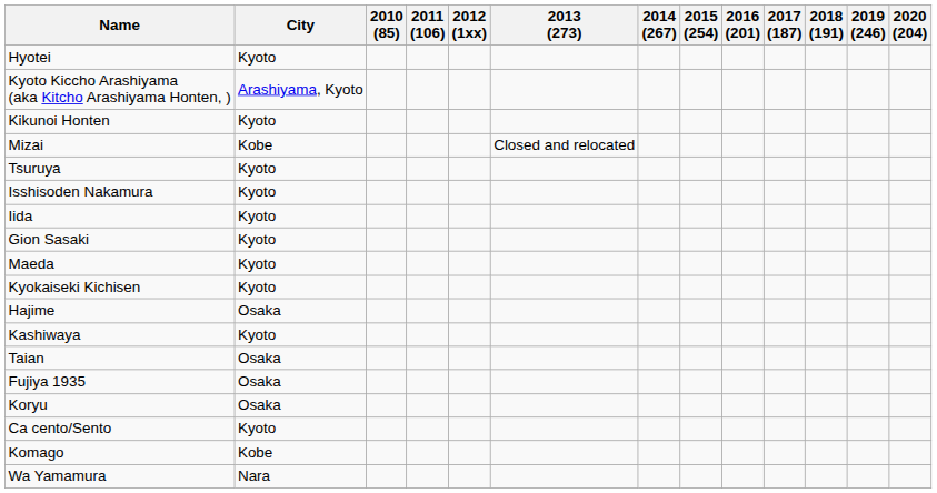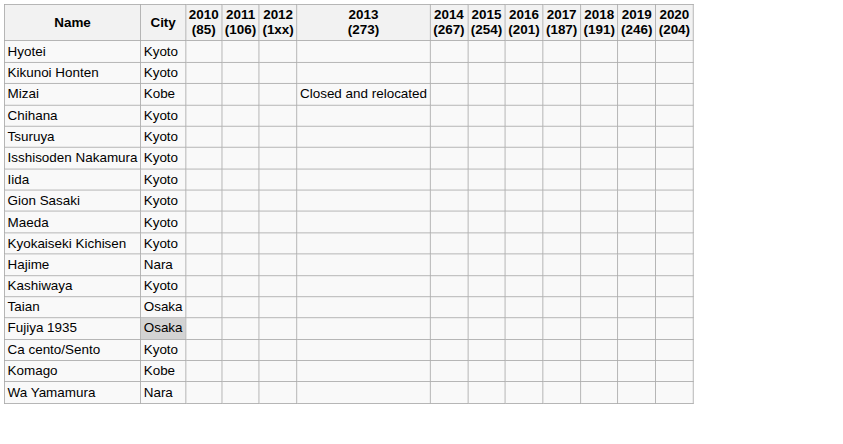 <table class="wikitable sortable">
 <tr>
 <th>Name</th>
 <th>City</th>
 <th>2010<br>(85)</th>
 <th>2011<br>(106)</th>
 <th>2012<br>(1xx)</th>
 <th>2013<br>(273)</th>
 <th>2014<br>(267)</th>
 <th>2015<br>(254)</th>
 <th>2016<br>(201)</th>
 <th>2017<br>(187)</th>
 <th>2018<br>(191)</th>
 <th>2019<br>(246)</th>
 <th>2020<br>(204)</th>
 </tr>
 <tr>
 <td>Hyotei<br></td>
 <td>Kyoto</td>
-<td></td>
-<td></td>
-<td></td>
-<td></td>
-<td></td>
-<td></td>
-<td></td>
-<td></td>
-<td></td>
-<td></td>
-<td></td>
-</tr>
-<tr>
-<td>Kyoto Kiccho Arashiyama<br>(aka <a href='#'>Kitcho</a> Arashiyama Honten, )</td>
-<td><a href='#'>Arashiyama</a>, Kyoto</td>
 <td></td>
 <td></td>
 <td></td>
 <td></td>
 <td></td>
 <td></td>
 <td></td>
 <td></td>
 <td></td>
 <td></td>
 <td></td>
 </tr>
 <tr>
 <td>Kikunoi Honten<br></td>
 <td>Kyoto</td>
 <td></td>
 <td></td>
 <td></td>
 <td></td>
 <td></td>
 <td></td>
 <td></td>
 <td></td>
 <td></td>
 <td></td>
 <td></td>
 </tr>
 <tr>
 <td>Mizai<br></td>
 <td>Kobe</td>
 <td></td>
 <td></td>
 <td></td>
 <td>Closed and relocated</td>
+<td></td>
+<td></td>
+<td></td>
+<td></td>
+<td></td>
+<td></td>
+<td></td>
+</tr>
+<tr>
+<td>Chihana<br></td>
+<td>Kyoto</td>
+<td></td>
+<td></td>
+<td></td>
+<td></td>
 <td></td>
 <td></td>
 <td></td>
 <td></td>
 <td></td>
 <td></td>
 <td></td>
 </tr>
 <tr>
 <td>Tsuruya<br></td>
 <td>Kyoto</td>
 <td></td>
 <td></td>
 <td></td>
 <td></td>
 <td></td>
 <td></td>
 <td></td>
 <td></td>
 <td></td>
 <td></td>
 <td></td>
 </tr>
 <tr>
 <td>Isshisoden Nakamura<br></td>
 <td>Kyoto</td>
 <td></td>
 <td></td>
 <td></td>
 <td></td>
 <td></td>
 <td></td>
 <td></td>
 <td></td>
 <td></td>
 <td></td>
 <td></td>
 </tr>
 <tr>
 <td>Iida<br></td>
 <td>Kyoto</td>
 <td></td>
 <td></td>
 <td></td>
 <td></td>
 <td></td>
 <td></td>
 <td></td>
 <td></td>
 <td></td>
 <td></td>
 <td></td>
 </tr>
 <tr>
 <td>Gion Sasaki<br></td>
 <td>Kyoto</td>
 <td></td>
 <td></td>
 <td></td>
 <td></td>
 <td></td>
 <td></td>
 <td></td>
 <td></td>
 <td></td>
 <td></td>
 <td></td>
 </tr>
 <tr>
 <td>Maeda<br></td>
 <td>Kyoto</td>
 <td></td>
 <td></td>
 <td></td>
 <td></td>
 <td></td>
 <td></td>
 <td></td>
 <td></td>
 <td></td>
 <td></td>
 <td></td>
 </tr>
 <tr>
 <td>Kyokaiseki Kichisen<br></td>
 <td>Kyoto</td>
 <td></td>
 <td></td>
 <td></td>
 <td></td>
 <td></td>
 <td></td>
 <td></td>
 <td></td>
 <td></td>
 <td></td>
 <td></td>
 </tr>
 <tr>
 <td>Hajime<br></td>
-<td>Osaka</td>
+<td>Nara</td>
 <td></td>
 <td></td>
 <td></td>
 <td></td>
 <td></td>
 <td></td>
 <td></td>
 <td></td>
 <td></td>
 <td></td>
 <td></td>
 </tr>
 <tr>
 <td>Kashiwaya<br></td>
 <td>Kyoto</td>
 <td></td>
 <td></td>
 <td></td>
 <td></td>
 <td></td>
 <td></td>
 <td></td>
 <td></td>
 <td></td>
 <td></td>
 <td></td>
 </tr>
 <tr>
 <td>Taian<br></td>
 <td>Osaka</td>
 <td></td>
 <td></td>
 <td></td>
 <td></td>
 <td></td>
 <td></td>
 <td></td>
 <td></td>
 <td></td>
 <td></td>
 <td></td>
 </tr>
 <tr>
 <td>Fujiya 1935</td>
-<td>Osaka</td>
-<td></td>
-<td></td>
-<td></td>
-<td></td>
-<td></td>
-<td></td>
-<td></td>
-<td></td>
-<td></td>
-<td></td>
-<td></td>
-</tr>
-<tr>
-<td>Koryu<br></td>
-<td>Osaka</td>
+<td style="background: lightgrey;">Osaka</td>
 <td></td>
 <td></td>
 <td></td>
 <td></td>
 <td></td>
 <td></td>
 <td></td>
 <td></td>
 <td></td>
 <td></td>
 <td></td>
 </tr>
 <tr>
 <td>Ca cento/Sento<br></td>
 <td>Kyoto</td>
 <td></td>
 <td></td>
 <td></td>
 <td></td>
 <td></td>
 <td></td>
 <td></td>
 <td></td>
 <td></td>
 <td></td>
 <td></td>
 </tr>
 <tr>
 <td>Komago<br></td>
 <td>Kobe</td>
 <td></td>
 <td></td>
 <td></td>
 <td></td>
 <td></td>
 <td></td>
 <td></td>
 <td></td>
 <td></td>
 <td></td>
 <td></td>
 </tr>
 <tr>
 <td>Wa Yamamura<br></td>
 <td>Nara</td>
 <td></td>
 <td></td>
 <td></td>
 <td></td>
 <td></td>
 <td></td>
 <td></td>
 <td></td>
 <td></td>
 <td></td>
 <td></td>
 </tr>
 </table>
